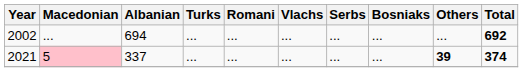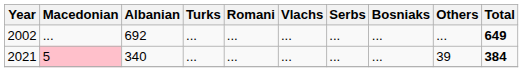 <table class="wikitable">
 <tr>
 <th>Year</th>
 <th>Macedonian</th>
 <th>Albanian</th>
 <th>Turks</th>
 <th>Romani</th>
 <th>Vlachs</th>
 <th>Serbs</th>
 <th>Bosniaks</th>
 <th><abbr>Others</abbr></th>
 <th>Total</th>
 </tr>
 <tr>
 <td>2002</td>
 <td>...</td>
-<td>694</td>
+<td>692</td>
 <td>...</td>
 <td>...</td>
 <td>...</td>
 <td>...</td>
 <td>...</td>
 <td>...</td>
-<td><strong>692</strong></td>
+<td><strong>649</strong></td>
 </tr>
 <tr>
 <td>2021</td>
 <td style="background: pink;">5</td>
-<td>337</td>
+<td>340</td>
 <td>...</td>
 <td>...</td>
 <td>...</td>
 <td>...</td>
 <td>...</td>
-<td><strong>39</strong></td>
-<td><strong>374</strong></td>
+<td>39</td>
+<td><strong>384</strong></td>
 </tr>
 <tr>
 </tr>
 </table>
